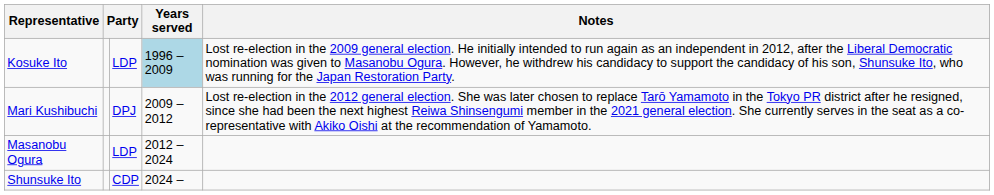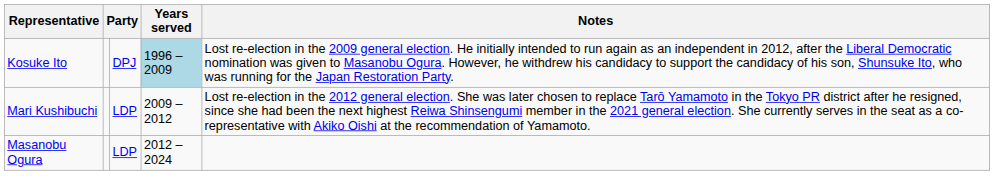 <table class="wikitable">
 <tr>
 <th>Representative</th>
 <th colspan="2">Party</th>
 <th>Years served</th>
 <th>Notes</th>
 </tr>
 <tr>
 <td><a href='#'>Kosuke Ito</a></td>
 <td bgcolor=></td>
-<td><a href='#'>LDP</a></td>
+<td><a href='#'>DPJ</a></td>
 <td style="background: lightblue;">1996 – 2009</td>
 <td>Lost re-election in the <a href='#'>2009 general election</a>. He initially intended to run again as an independent in 2012, after the <a href='#'>Liberal Democratic</a> nomination was given to <a href='#'>Masanobu Ogura</a>. However, he withdrew his candidacy to support the candidacy of his son, <a href='#'>Shunsuke Ito</a>, who was running for the <a href='#'>Japan Restoration Party</a>.</td>
 </tr>
 <tr>
 <td><a href='#'>Mari Kushibuchi</a></td>
 <td bgcolor=></td>
-<td><a href='#'>DPJ</a></td>
+<td><a href='#'>LDP</a></td>
 <td>2009 – 2012</td>
 <td>Lost re-election in the <a href='#'>2012 general election</a>. She was later chosen to replace <a href='#'>Tarō Yamamoto</a> in the <a href='#'>Tokyo PR</a> district after he resigned, since she had been the next highest <a href='#'>Reiwa Shinsengumi</a> member in the <a href='#'>2021 general election</a>. She currently serves in the seat as a co-representative with <a href='#'>Akiko Oishi</a> at the recommendation of Yamamoto.</td>
 </tr>
 <tr>
 <td><a href='#'>Masanobu Ogura</a></td>
 <td bgcolor=></td>
 <td><a href='#'>LDP</a></td>
 <td>2012 – 2024</td>
 <td></td>
 </tr>
-<tr>
-<td><a href='#'>Shunsuke Ito</a></td>
-<td bgcolor=></td>
-<td><a href='#'>CDP</a></td>
-<td>2024 –</td>
-<td></td>
-</tr>
 </table>
